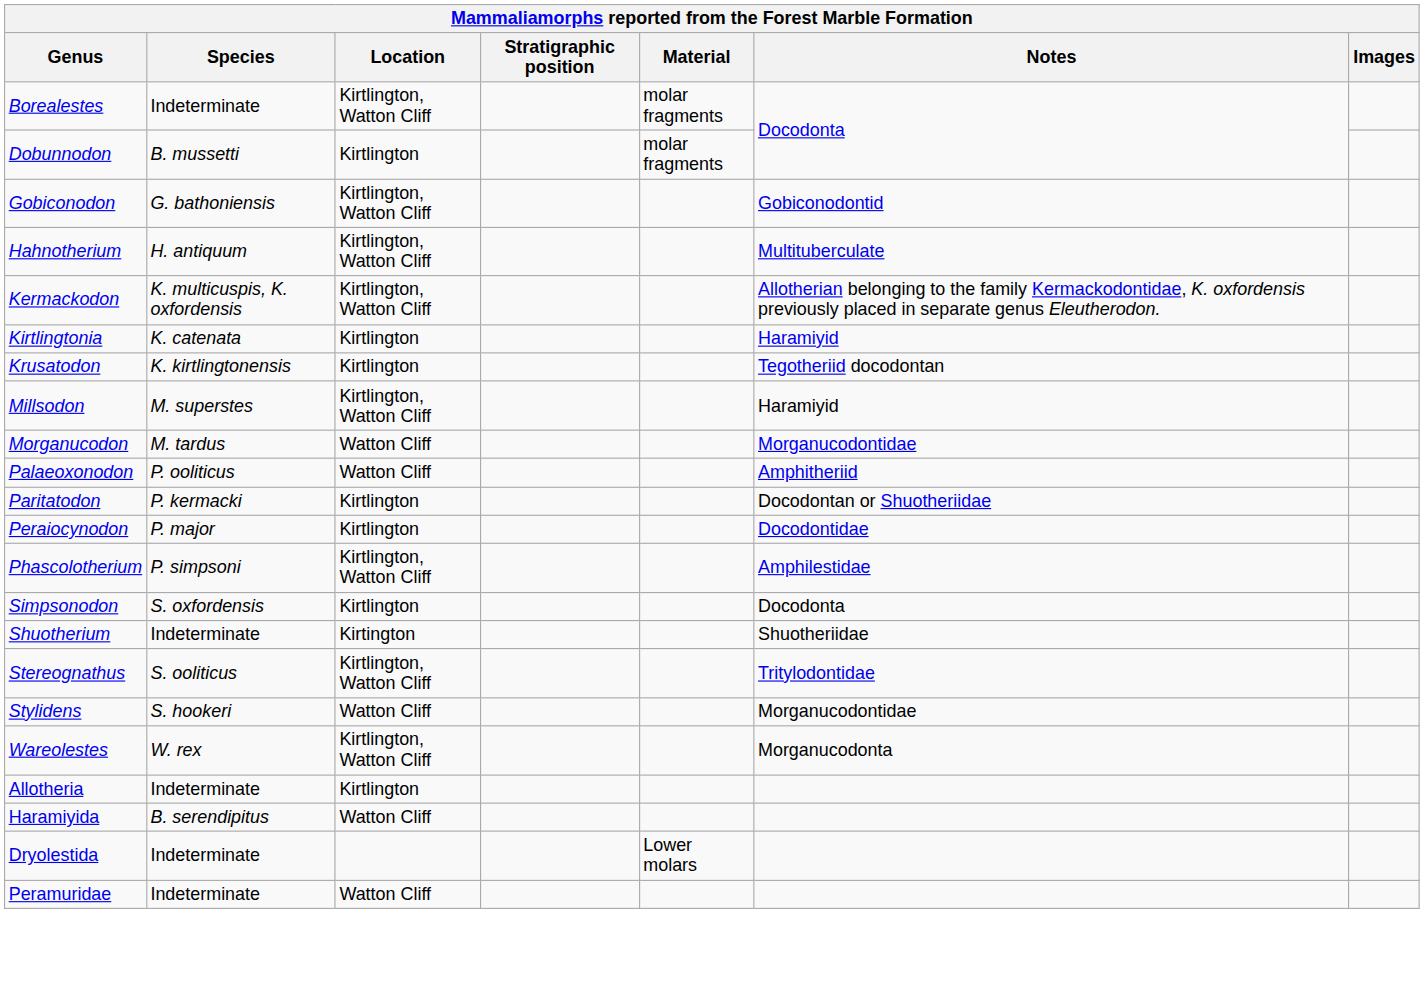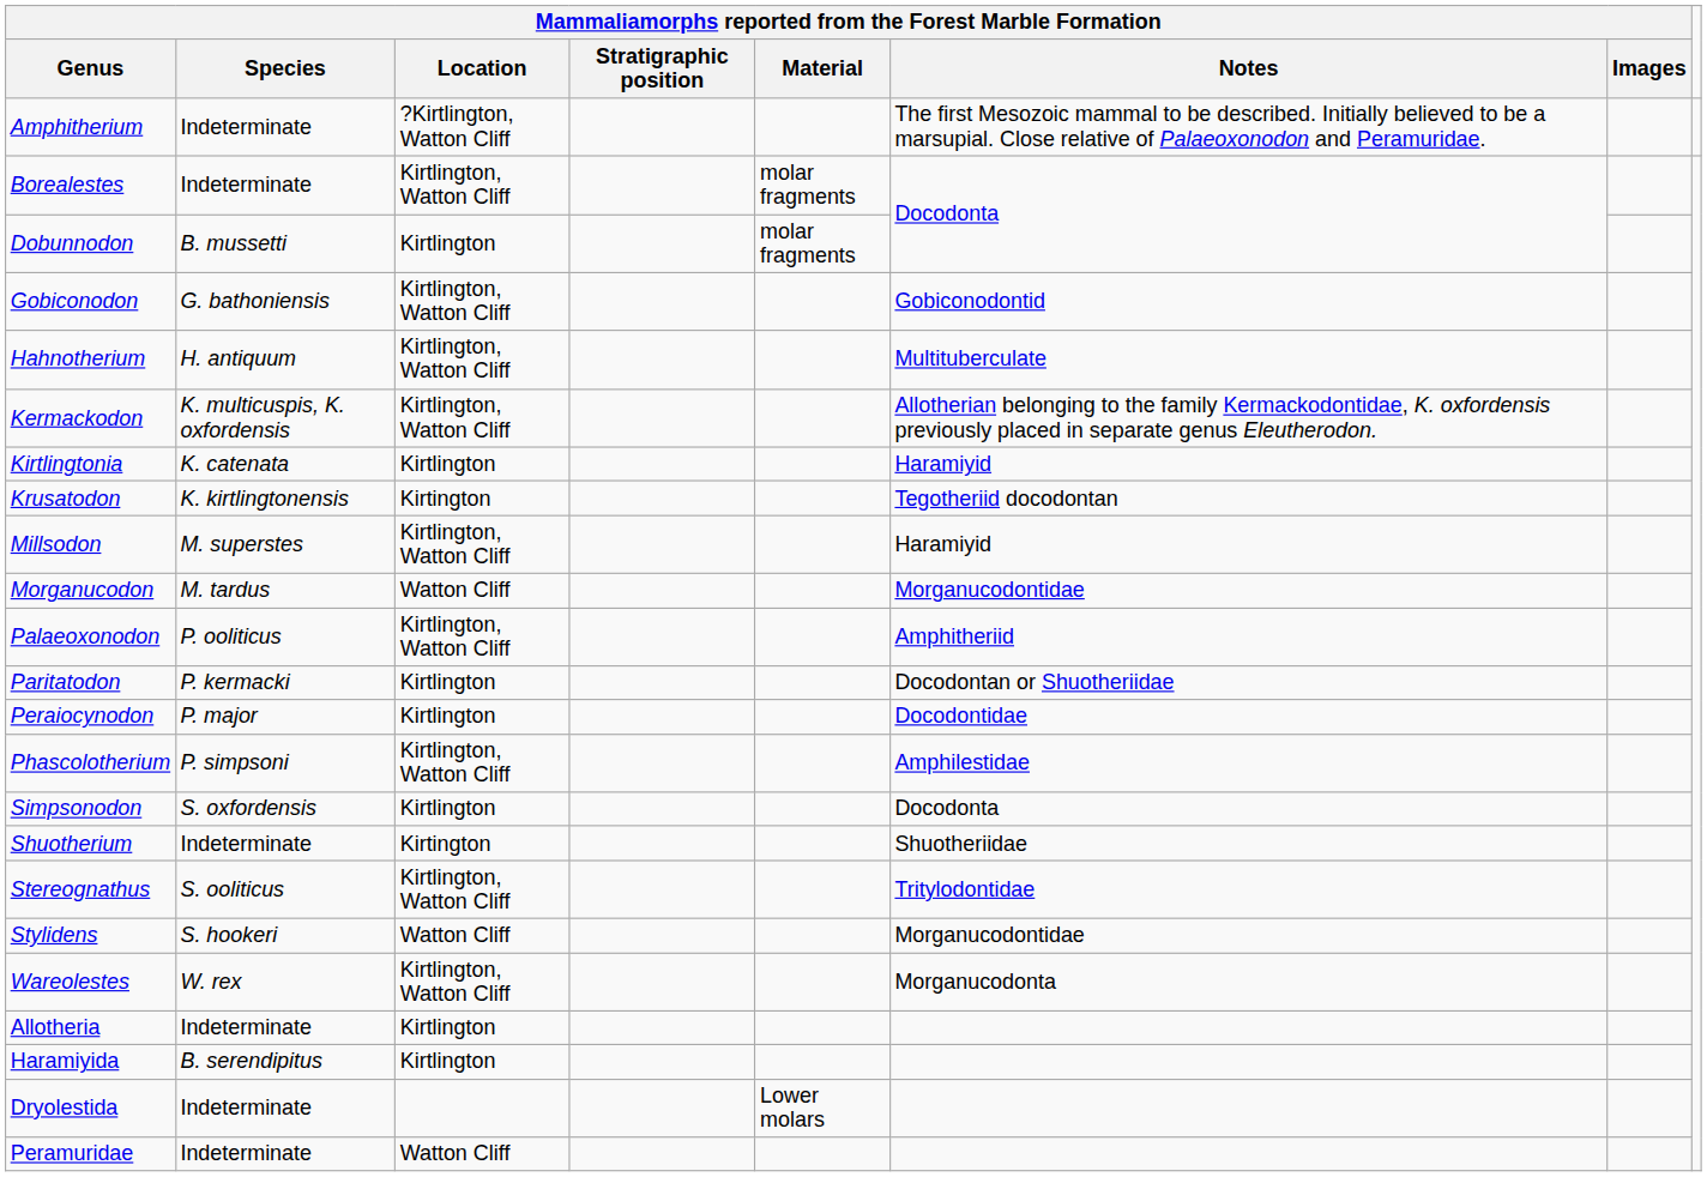 <table class="wikitable" align="center" width="100%">
 <tr>
 <th colspan="7" align="center"><a href='#'>Mammaliamorphs</a> <strong>reported from the Forest Marble Formation</strong></th>
 </tr>
 <tr>
 <th>Genus</th>
 <th>Species</th>
 <th>Location</th>
 <th>Stratigraphic position</th>
 <th>Material</th>
 <th>Notes</th>
 <th>Images</th>
+</tr>
+<tr>
+<td><em><a href='#'>Amphitherium</a></em></td>
+<td>Indeterminate</td>
+<td>?Kirtlington, Watton Cliff</td>
+<td></td>
+<td></td>
+<td>The first Mesozoic mammal to be described. Initially believed to be a marsupial. Close relative of <em><a href='#'>Palaeoxonodon</a></em> and <a href='#'>Peramuridae</a>.</td>
+<td></td>
+<td></td>
 </tr>
 <tr>
 <td><em><a href='#'>Borealestes</a></em></td>
 <td>Indeterminate</td>
 <td>Kirtlington, Watton Cliff</td>
 <td></td>
 <td>molar fragments</td>
 <td rowspan="2"><a href='#'>Docodonta</a></td>
 <td></td>
 </tr>
 <tr>
 <td><em><a href='#'>Dobunnodon</a></em></td>
 <td><em>B. mussetti</em></td>
 <td>Kirtlington</td>
 <td></td>
 <td>molar fragments</td>
 <td></td>
 </tr>
 <tr>
 <td><em><a href='#'>Gobiconodon</a></em></td>
 <td><em>G. bathoniensis</em></td>
 <td>Kirtlington, Watton Cliff</td>
 <td></td>
 <td></td>
 <td><a href='#'>Gobiconodontid</a></td>
 <td></td>
 </tr>
 <tr>
 <td><em><a href='#'>Hahnotherium</a></em></td>
 <td><em>H. antiquum</em></td>
 <td>Kirtlington, Watton Cliff</td>
 <td></td>
 <td></td>
 <td><a href='#'>Multituberculate</a></td>
 <td></td>
 </tr>
 <tr>
 <td><em><a href='#'>Kermackodon</a></em></td>
 <td><em>K. multicuspis, K. oxfordensis</em></td>
 <td>Kirtlington, Watton Cliff</td>
 <td></td>
 <td></td>
 <td><a href='#'>Allotherian</a> belonging to the family <a href='#'>Kermackodontidae</a>, <em>K. oxfordensis</em> previously placed in separate genus <em>Eleutherodon.</em></td>
 <td></td>
 </tr>
 <tr>
 <td><em><a href='#'>Kirtlingtonia</a></em></td>
 <td><em>K. catenata</em></td>
 <td>Kirtlington</td>
 <td></td>
 <td></td>
 <td><a href='#'>Haramiyid</a></td>
 <td></td>
 </tr>
 <tr>
 <td><em><a href='#'>Krusatodon</a></em></td>
 <td><em>K. kirtlingtonensis</em></td>
-<td>Kirtlington</td>
+<td>Kirtington</td>
 <td></td>
 <td></td>
 <td><a href='#'>Tegotheriid</a> docodontan</td>
 <td></td>
 </tr>
 <tr>
 <td><em><a href='#'>Millsodon</a></em></td>
 <td><em>M. superstes</em></td>
 <td>Kirtlington, Watton Cliff</td>
 <td></td>
 <td></td>
 <td>Haramiyid</td>
 <td></td>
 </tr>
 <tr>
 <td><em><a href='#'>Morganucodon</a></em></td>
 <td><em>M. tardus</em></td>
 <td>Watton Cliff</td>
 <td></td>
 <td></td>
 <td><a href='#'>Morganucodontidae</a></td>
 <td></td>
 </tr>
 <tr>
 <td><em><a href='#'>Palaeoxonodon</a></em></td>
 <td><em>P. ooliticus</em></td>
-<td>Watton Cliff</td>
+<td>Kirtlington, Watton Cliff</td>
 <td></td>
 <td></td>
 <td><a href='#'>Amphitheriid</a></td>
 <td></td>
 </tr>
 <tr>
 <td><em><a href='#'>Paritatodon</a></em></td>
 <td><em>P.  kermacki</em></td>
 <td>Kirtlington</td>
 <td></td>
 <td></td>
 <td>Docodontan or <a href='#'>Shuotheriidae</a></td>
 <td></td>
 </tr>
 <tr>
 <td><em><a href='#'>Peraiocynodon</a></em></td>
 <td><em>P. major</em></td>
 <td>Kirtlington</td>
 <td></td>
 <td></td>
 <td><a href='#'>Docodontidae</a></td>
 <td></td>
 </tr>
 <tr>
 <td><em><a href='#'>Phascolotherium</a></em></td>
 <td><em>P. simpsoni</em></td>
 <td>Kirtlington, Watton Cliff</td>
 <td></td>
 <td></td>
 <td><a href='#'>Amphilestidae</a></td>
 <td></td>
 </tr>
 <tr>
 <td><em><a href='#'>Simpsonodon</a></em></td>
 <td><em>S. oxfordensis</em></td>
 <td>Kirtlington</td>
 <td></td>
 <td></td>
 <td>Docodonta</td>
 <td></td>
 </tr>
 <tr>
 <td><em><a href='#'>Shuotherium</a></em></td>
 <td>Indeterminate</td>
 <td>Kirtington</td>
 <td></td>
 <td></td>
 <td>Shuotheriidae</td>
 <td></td>
 </tr>
 <tr>
 <td><em><a href='#'>Stereognathus</a></em></td>
 <td><em>S. ooliticus</em></td>
 <td>Kirtlington, Watton Cliff</td>
 <td></td>
 <td></td>
 <td><a href='#'>Tritylodontidae</a></td>
 <td></td>
 </tr>
 <tr>
 <td><em><a href='#'>Stylidens</a></em></td>
 <td><em>S. hookeri</em></td>
 <td>Watton Cliff</td>
 <td></td>
 <td></td>
 <td>Morganucodontidae</td>
 <td></td>
 </tr>
 <tr>
 <td><em><a href='#'>Wareolestes</a></em></td>
 <td><em>W. rex</em></td>
 <td>Kirtlington, Watton Cliff</td>
 <td></td>
 <td></td>
 <td>Morganucodonta</td>
 <td></td>
 </tr>
 <tr>
 <td><a href='#'>Allotheria</a></td>
 <td>Indeterminate</td>
 <td>Kirtlington</td>
 <td></td>
 <td></td>
 <td></td>
 <td></td>
 </tr>
 <tr>
 <td><a href='#'>Haramiyida</a></td>
 <td><em>B. serendipitus</em></td>
-<td>Watton Cliff</td>
+<td>Kirtlington</td>
 <td></td>
 <td></td>
 <td></td>
 <td></td>
 </tr>
 <tr>
 <td><a href='#'>Dryolestida</a></td>
 <td>Indeterminate</td>
 <td></td>
 <td></td>
 <td>Lower molars</td>
 <td></td>
 <td></td>
 </tr>
 <tr>
 <td><a href='#'>Peramuridae</a></td>
 <td>Indeterminate</td>
 <td>Watton Cliff</td>
 <td></td>
 <td></td>
 <td></td>
 <td></td>
 </tr>
 </table>
